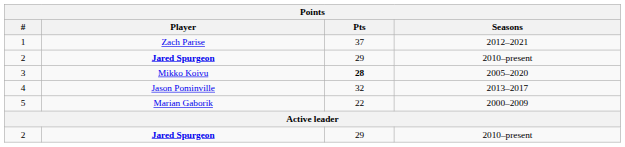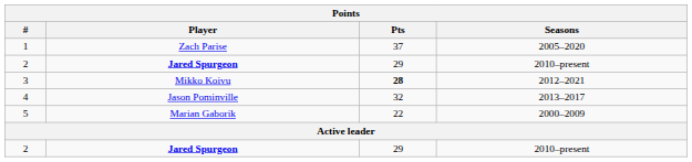 <table class="wikitable" style="text-align: center; font-size: 95%" width="80%">
 <tr>
 <th colspan="4">Points</th>
 </tr>
 <tr>
 <th>#</th>
 <th>Player</th>
 <th>Pts</th>
 <th>Seasons</th>
 </tr>
 <tr>
 <td>1</td>
 <td><a href='#'>Zach Parise</a></td>
 <td>37</td>
-<td>2012–2021</td>
+<td>2005–2020</td>
 </tr>
 <tr>
 <td>2</td>
 <td><strong><a href='#'>Jared Spurgeon</a></strong></td>
 <td>29</td>
 <td>2010–present</td>
 </tr>
 <tr>
 <td>3</td>
 <td><a href='#'>Mikko Koivu</a></td>
 <td><strong>28</strong></td>
-<td>2005–2020</td>
+<td>2012–2021</td>
 </tr>
 <tr>
 <td>4</td>
 <td><a href='#'>Jason Pominville</a></td>
 <td>32</td>
 <td>2013–2017</td>
 </tr>
 <tr>
 <td>5</td>
 <td><a href='#'>Marian Gaborik</a></td>
 <td>22</td>
 <td>2000–2009</td>
 </tr>
 <tr>
 <th colspan="4">Active leader</th>
 </tr>
 <tr>
 <td>2</td>
 <td><strong><a href='#'>Jared Spurgeon</a></strong></td>
 <td>29</td>
 <td>2010–present</td>
 </tr>
 </table>
